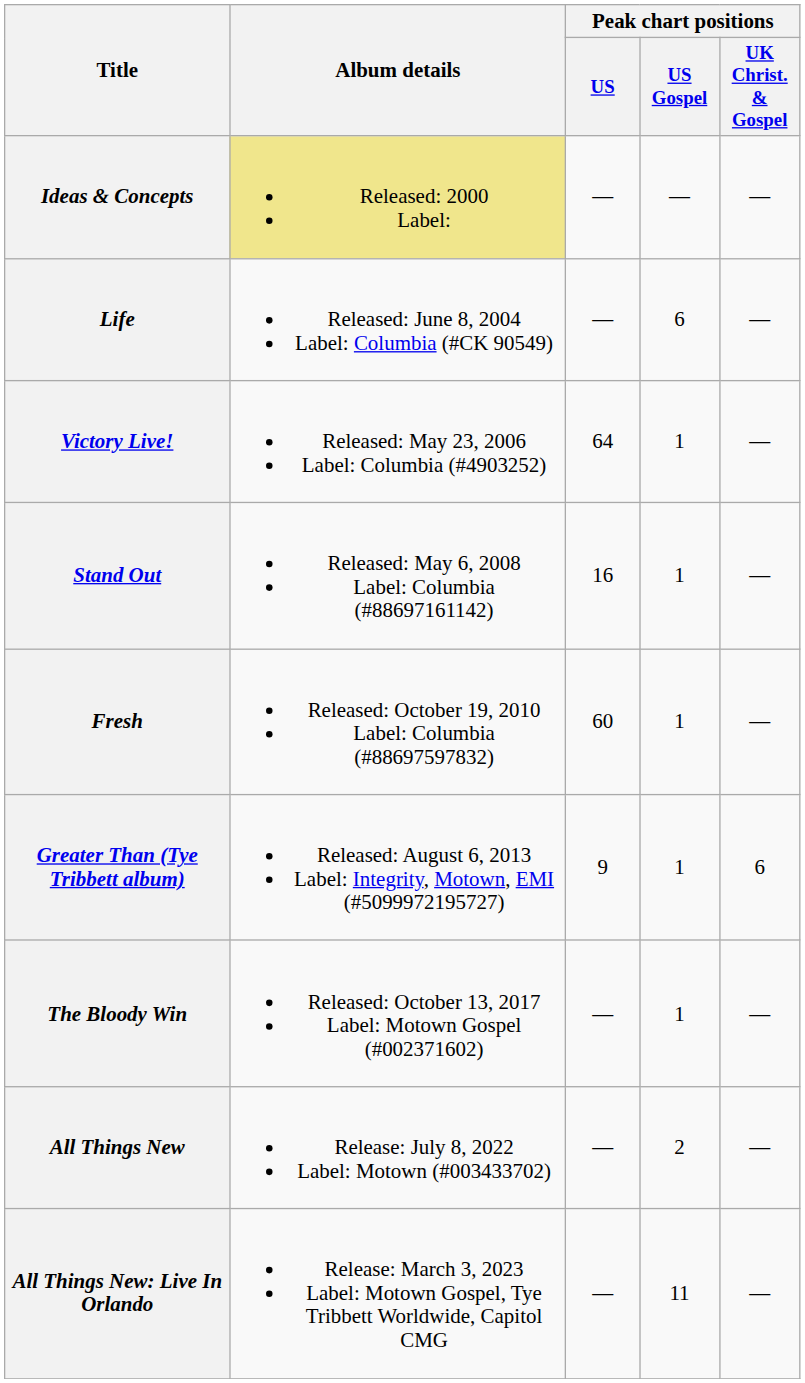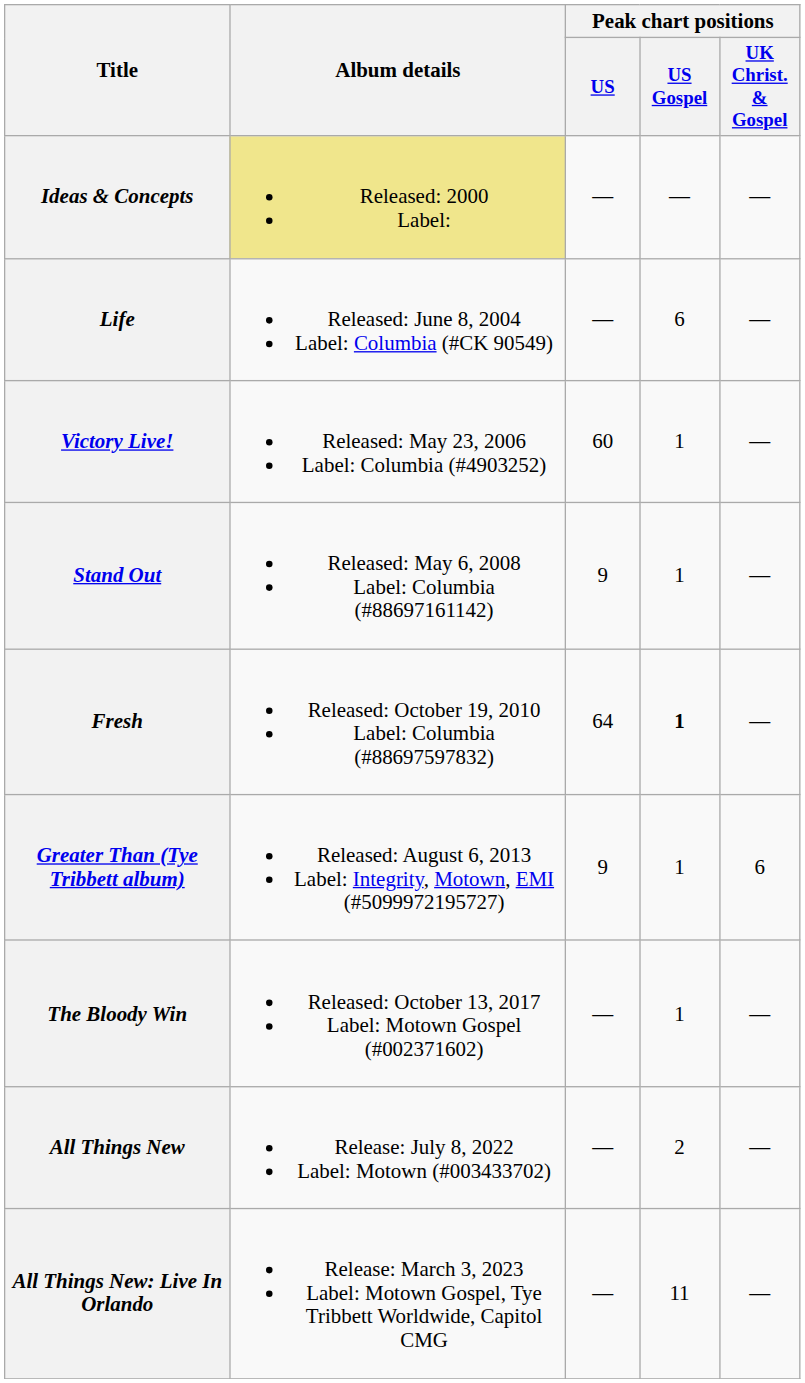 <table class="wikitable plainrowheaders" style="text-align:center;" border="1">
 <tr>
 <th scope="col" rowspan="2" style="width:12em;">Title</th>
 <th scope="col" rowspan="2" style="width:17em;">Album details</th>
 <th scope="col" colspan="3">Peak chart positions</th>
 </tr>
 <tr>
 <th scope="col" style="width:4em;font-size:90%;"><a href='#'>US</a><br></th>
 <th scope="col" style="width:4em;font-size:90%;"><a href='#'>US Gospel</a><br></th>
 <th scope="col" style="width:4em;font-size:90%;"><a href='#'>UK<br>Christ.<br>& Gospel</a><br></th>
 </tr>
 <tr>
 <th scope="row"><em>Ideas & Concepts</em></th>
 <td style="background: khaki;"><br><ul><li>Released: 2000</li><li>Label:</li></ul></td>
 <td>—</td>
 <td>—</td>
 <td>—</td>
 </tr>
 <tr>
 <th scope="row"><em>Life</em></th>
 <td><br><ul><li>Released: June 8, 2004</li><li>Label: <a href='#'>Columbia</a> (#CK 90549)</li></ul></td>
 <td>—</td>
 <td>6</td>
 <td>—</td>
 </tr>
 <tr>
 <th scope="row"><em><a href='#'>Victory Live!</a></em></th>
 <td><br><ul><li>Released: May 23, 2006</li><li>Label: Columbia (#4903252)</li></ul></td>
-<td>64</td>
+<td>60</td>
 <td>1</td>
 <td>—</td>
 </tr>
 <tr>
 <th scope="row"><em><a href='#'>Stand Out</a></em></th>
 <td><br><ul><li>Released: May 6, 2008</li><li>Label: Columbia (#88697161142)</li></ul></td>
-<td>16</td>
+<td>9</td>
 <td>1</td>
 <td>—</td>
 </tr>
 <tr>
 <th scope="row"><em>Fresh</em></th>
 <td><br><ul><li>Released: October 19, 2010</li><li>Label: Columbia (#88697597832)</li></ul></td>
-<td>60</td>
-<td>1</td>
+<td>64</td>
+<td><strong>1</strong></td>
 <td>—</td>
 </tr>
 <tr>
 <th scope="row"><em><a href='#'>Greater Than (Tye Tribbett album)</a></em></th>
 <td><br><ul><li>Released: August 6, 2013</li><li>Label: <a href='#'>Integrity</a>, <a href='#'>Motown</a>, <a href='#'>EMI</a> (#5099972195727)</li></ul></td>
 <td>9</td>
 <td>1</td>
 <td>6</td>
 </tr>
 <tr>
 <th scope="row"><em>The Bloody Win</em></th>
 <td><br><ul><li>Released: October 13, 2017</li><li>Label: Motown Gospel (#002371602)</li></ul></td>
 <td>—</td>
 <td>1</td>
 <td>—</td>
 </tr>
 <tr>
 <th scope="row"><em>All Things New</em></th>
 <td><br><ul><li>Release: July 8, 2022</li><li>Label: Motown  (#003433702)</li></ul></td>
 <td>—</td>
 <td>2</td>
 <td>—</td>
 </tr>
 <tr>
 <th scope="row"><em>All Things New: Live In Orlando</em></th>
 <td><br><ul><li>Release: March 3, 2023</li><li>Label: Motown Gospel, Tye Tribbett Worldwide, Capitol CMG</li></ul></td>
 <td>—</td>
 <td>11</td>
 <td>—</td>
 </tr>
 </table>
